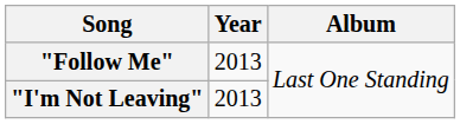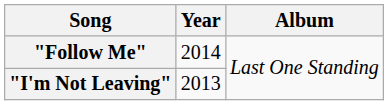 <table class="wikitable plainrowheaders">
 <tr>
 <th>Song</th>
 <th>Year</th>
 <th>Album</th>
 </tr>
 <tr>
 <th scope="row">"Follow Me"</th>
-<td style="text-align:center;">2013</td>
+<td style="text-align:center;">2014</td>
 <td rowspan=2><em>Last One Standing</em></td>
 </tr>
 <tr>
 <th scope="row">"I'm Not Leaving"</th>
 <td style="text-align:center;">2013</td>
 </tr>
 </table>
